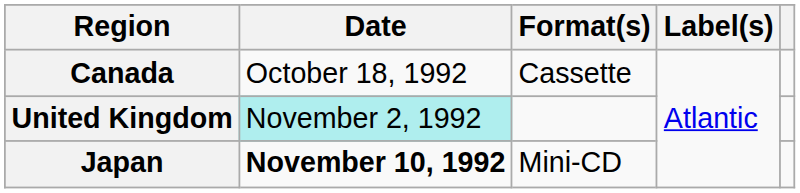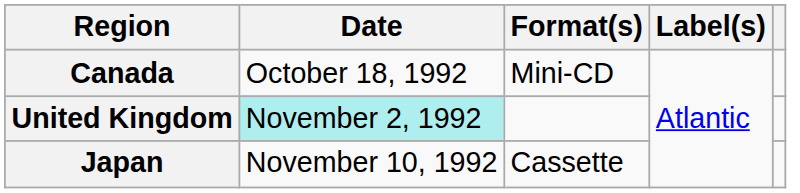 <table class="wikitable plainrowheaders">
 <tr>
 <th scope="col">Region</th>
 <th scope="col">Date</th>
 <th scope="col">Format(s)</th>
 <th scope="col">Label(s)</th>
 <th scope="col"></th>
 </tr>
 <tr>
 <th scope="row">Canada</th>
 <td>October 18, 1992</td>
-<td>Cassette</td>
+<td>Mini-CD</td>
 <td rowspan="3"><a href='#'>Atlantic</a></td>
 <td></td>
 </tr>
 <tr>
 <th scope="row">United Kingdom</th>
 <td style="background: paleturquoise;">November 2, 1992</td>
 <td></td>
 <td></td>
 </tr>
 <tr>
 <th scope="row">Japan</th>
-<td><strong>November 10, 1992</strong></td>
-<td>Mini-CD</td>
+<td>November 10, 1992</td>
+<td>Cassette</td>
 <td></td>
 </tr>
 </table>
